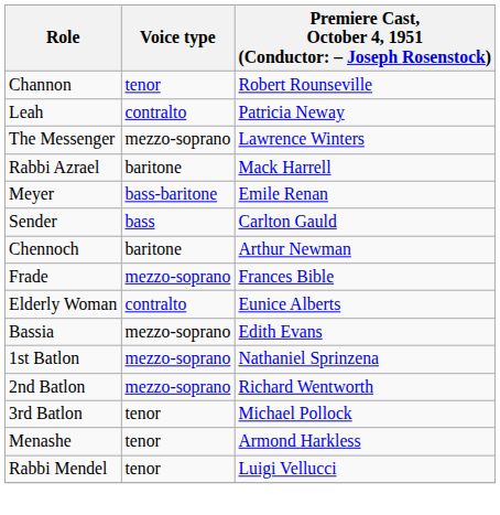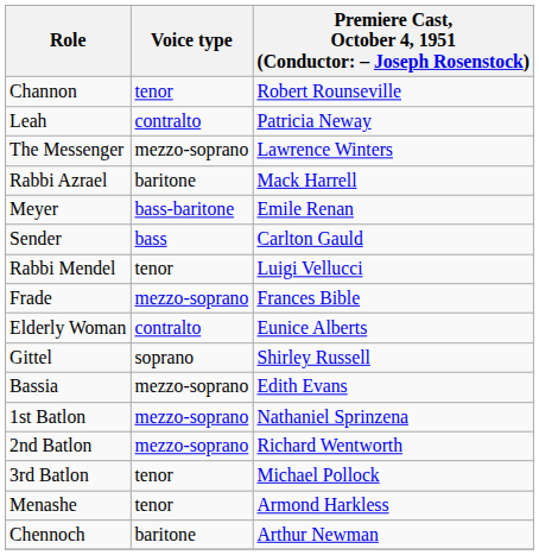 <table class="wikitable">
 <tr>
 <th>Role</th>
 <th>Voice type</th>
 <th>Premiere Cast,<br>  October 4, 1951 <br>(Conductor: – <a href='#'>Joseph Rosenstock</a>)</th>
 </tr>
 <tr>
 <td>Channon</td>
 <td><a href='#'>tenor</a></td>
 <td><a href='#'>Robert Rounseville</a></td>
 </tr>
 <tr>
 <td>Leah</td>
 <td><a href='#'>contralto</a></td>
 <td><a href='#'>Patricia Neway</a></td>
 </tr>
 <tr>
 <td>The Messenger</td>
 <td>mezzo-soprano</td>
 <td><a href='#'>Lawrence Winters</a></td>
 </tr>
 <tr>
 <td>Rabbi Azrael</td>
 <td>baritone</td>
 <td><a href='#'>Mack Harrell</a></td>
 </tr>
 <tr>
 <td>Meyer</td>
 <td><a href='#'>bass-baritone</a></td>
 <td><a href='#'>Emile Renan</a></td>
 </tr>
 <tr>
 <td>Sender</td>
 <td><a href='#'>bass</a></td>
 <td><a href='#'>Carlton Gauld</a></td>
 </tr>
 <tr>
-<td>Chennoch</td>
-<td>baritone</td>
-<td><a href='#'>Arthur Newman</a></td>
+<td>Rabbi Mendel</td>
+<td>tenor</td>
+<td><a href='#'>Luigi Vellucci</a></td>
 </tr>
 <tr>
 <td>Frade</td>
 <td><a href='#'>mezzo-soprano</a></td>
 <td><a href='#'>Frances Bible</a></td>
 </tr>
 <tr>
 <td>Elderly Woman</td>
 <td><a href='#'>contralto</a></td>
 <td><a href='#'>Eunice Alberts</a></td>
+</tr>
+<tr>
+<td>Gittel</td>
+<td>soprano</td>
+<td><a href='#'>Shirley Russell</a></td>
 </tr>
 <tr>
 <td>Bassia</td>
 <td>mezzo-soprano</td>
 <td><a href='#'>Edith Evans</a></td>
 </tr>
 <tr>
 <td>1st Batlon</td>
 <td><a href='#'>mezzo-soprano</a></td>
 <td><a href='#'>Nathaniel Sprinzena</a></td>
 </tr>
 <tr>
 <td>2nd Batlon</td>
 <td><a href='#'>mezzo-soprano</a></td>
 <td><a href='#'>Richard Wentworth</a></td>
 </tr>
 <tr>
 <td>3rd Batlon</td>
 <td>tenor</td>
 <td><a href='#'>Michael Pollock</a></td>
 </tr>
 <tr>
 <td>Menashe</td>
 <td>tenor</td>
 <td><a href='#'>Armond Harkless</a></td>
 </tr>
 <tr>
-<td>Rabbi Mendel</td>
-<td>tenor</td>
-<td><a href='#'>Luigi Vellucci</a></td>
+<td>Chennoch</td>
+<td>baritone</td>
+<td><a href='#'>Arthur Newman</a></td>
 </tr>
 <tr>
 </tr>
 </table>
